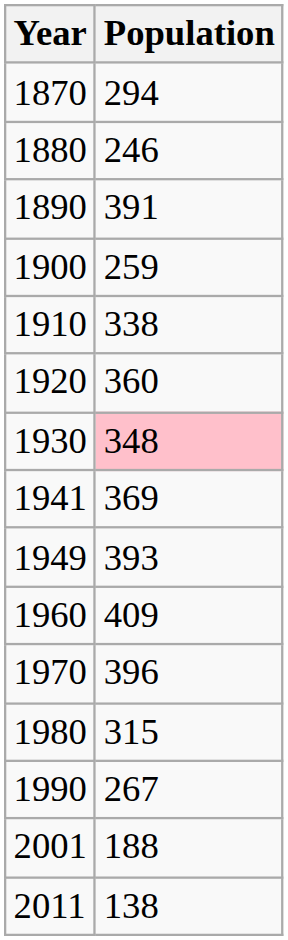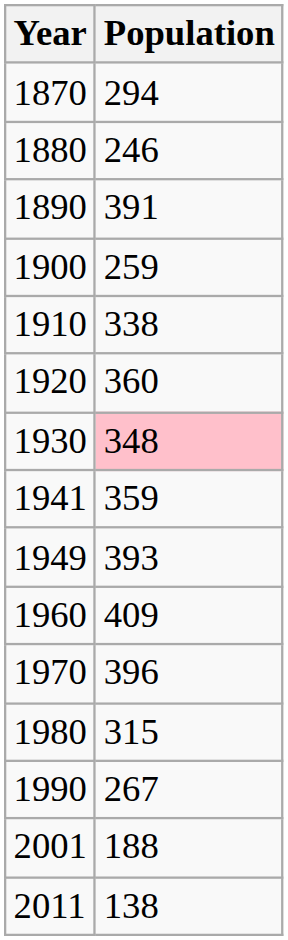 <table class="wikitable">
 <tr>
 <th>Year</th>
 <th>Population</th>
 </tr>
 <tr>
 <td>1870</td>
 <td>294</td>
 </tr>
 <tr>
 <td>1880</td>
 <td>246</td>
 </tr>
 <tr>
 <td>1890</td>
 <td>391</td>
 </tr>
 <tr>
 <td>1900</td>
 <td>259</td>
 </tr>
 <tr>
 <td>1910</td>
 <td>338</td>
 </tr>
 <tr>
 <td>1920</td>
 <td>360</td>
 </tr>
 <tr>
 <td>1930</td>
 <td style="background: pink;">348</td>
 </tr>
 <tr>
 <td>1941</td>
-<td>369</td>
+<td>359</td>
 </tr>
 <tr>
 <td>1949</td>
 <td>393</td>
 </tr>
 <tr>
 <td>1960</td>
 <td>409</td>
 </tr>
 <tr>
 <td>1970</td>
 <td>396</td>
 </tr>
 <tr>
 <td>1980</td>
 <td>315</td>
 </tr>
 <tr>
 <td>1990</td>
 <td>267</td>
 </tr>
 <tr>
 <td>2001</td>
 <td>188</td>
 </tr>
 <tr>
 <td>2011</td>
 <td>138</td>
 </tr>
 </table>
